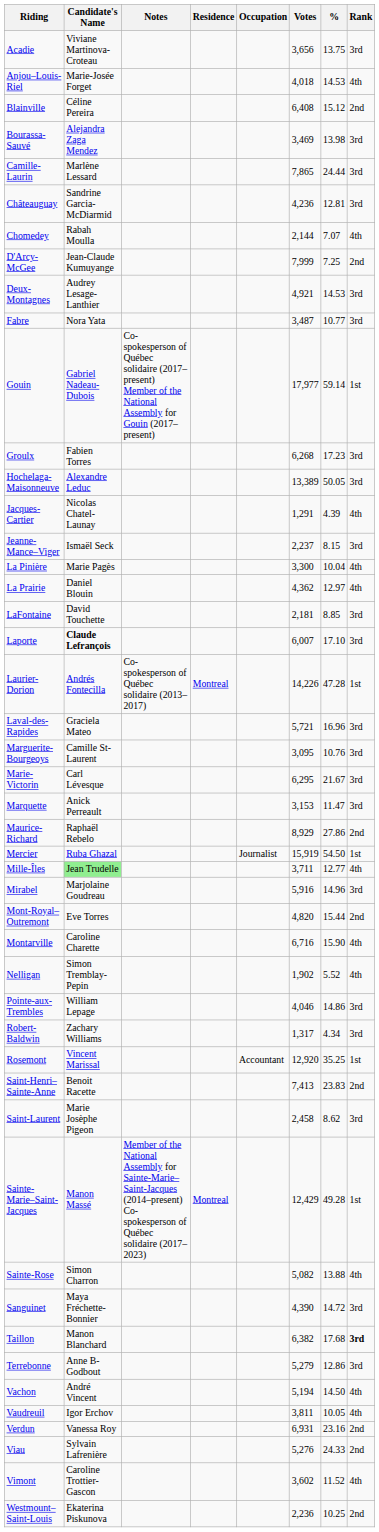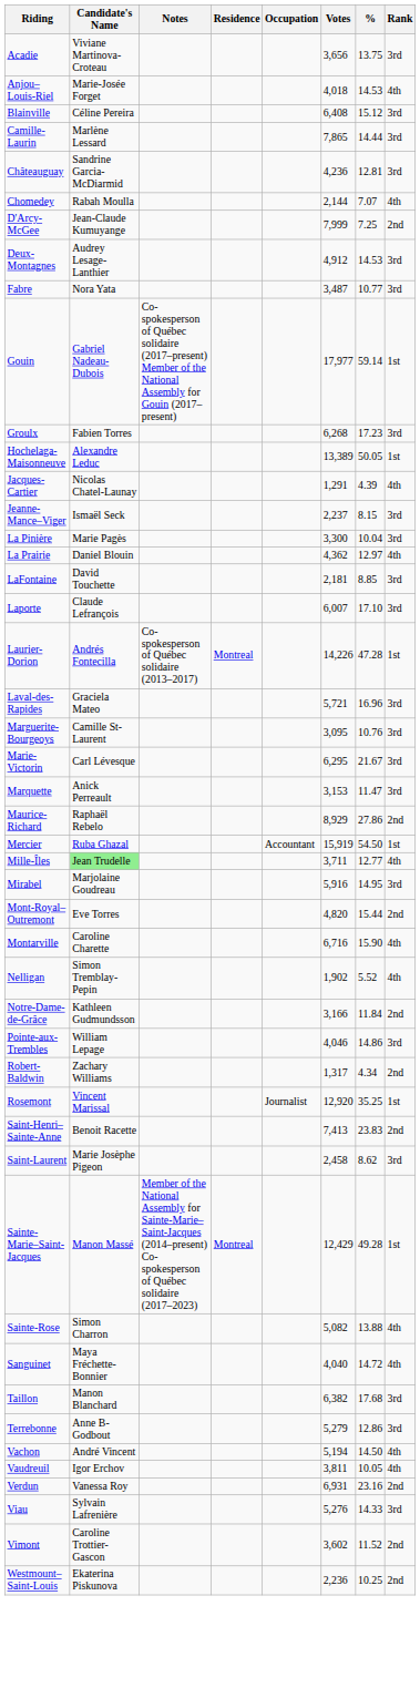 <table class="wikitable sortable">
 <tr>
 <th>Riding<br></th>
 <th>Candidate's Name</th>
 <th>Notes</th>
 <th>Residence</th>
 <th>Occupation</th>
 <th>Votes</th>
 <th>%</th>
 <th>Rank</th>
 </tr>
 <tr>
 <td><a href='#'>Acadie</a></td>
 <td>Viviane Martinova-Croteau</td>
 <td></td>
 <td></td>
 <td></td>
 <td>3,656</td>
 <td>13.75</td>
 <td>3rd</td>
 </tr>
 <tr>
 <td><a href='#'>Anjou–Louis-Riel</a></td>
 <td>Marie-Josée Forget</td>
 <td></td>
 <td></td>
 <td></td>
 <td>4,018</td>
 <td>14.53</td>
 <td>4th</td>
 </tr>
 <tr>
 <td><a href='#'>Blainville</a></td>
 <td>Céline Pereira</td>
 <td></td>
 <td></td>
 <td></td>
 <td>6,408</td>
 <td>15.12</td>
-<td>2nd</td>
-</tr>
-<tr>
-<td><a href='#'>Bourassa-Sauvé</a></td>
-<td><a href='#'>Alejandra Zaga Mendez</a></td>
-<td></td>
-<td></td>
-<td></td>
-<td>3,469</td>
-<td>13.98</td>
 <td>3rd</td>
 </tr>
 <tr>
 <td><a href='#'>Camille-Laurin</a></td>
 <td>Marlène Lessard</td>
 <td></td>
 <td></td>
 <td></td>
 <td>7,865</td>
-<td>24.44</td>
+<td>14.44</td>
 <td>3rd</td>
 </tr>
 <tr>
 <td><a href='#'>Châteauguay</a></td>
 <td>Sandrine Garcia-McDiarmid</td>
 <td></td>
 <td></td>
 <td></td>
 <td>4,236</td>
 <td>12.81</td>
 <td>3rd</td>
 </tr>
 <tr>
 <td><a href='#'>Chomedey</a></td>
 <td>Rabah Moulla</td>
 <td></td>
 <td></td>
 <td></td>
 <td>2,144</td>
 <td>7.07</td>
 <td>4th</td>
 </tr>
 <tr>
 <td><a href='#'>D'Arcy-McGee</a></td>
 <td>Jean-Claude Kumuyange</td>
 <td></td>
 <td></td>
 <td></td>
 <td>7,999</td>
 <td>7.25</td>
 <td>2nd</td>
 </tr>
 <tr>
 <td><a href='#'>Deux-Montagnes</a></td>
 <td>Audrey Lesage-Lanthier</td>
 <td></td>
 <td></td>
 <td></td>
-<td>4,921</td>
+<td>4,912</td>
 <td>14.53</td>
 <td>3rd</td>
 </tr>
 <tr>
 <td><a href='#'>Fabre</a></td>
 <td>Nora Yata</td>
 <td></td>
 <td></td>
 <td></td>
 <td>3,487</td>
 <td>10.77</td>
 <td>3rd</td>
 </tr>
 <tr>
 <td><a href='#'>Gouin</a></td>
 <td><a href='#'>Gabriel Nadeau-Dubois</a></td>
 <td>Co-spokesperson of Québec solidaire (2017–present) <br> <a href='#'>Member of the National Assembly</a> for <a href='#'>Gouin</a> (2017–present)</td>
 <td></td>
 <td></td>
 <td>17,977</td>
 <td>59.14</td>
 <td>1st</td>
 </tr>
 <tr>
 <td><a href='#'>Groulx</a></td>
 <td>Fabien Torres</td>
 <td></td>
 <td></td>
 <td></td>
 <td>6,268</td>
 <td>17.23</td>
 <td>3rd</td>
 </tr>
 <tr>
 <td><a href='#'>Hochelaga-Maisonneuve</a></td>
 <td><a href='#'>Alexandre Leduc</a></td>
 <td></td>
 <td></td>
 <td></td>
 <td>13,389</td>
 <td>50.05</td>
-<td>3rd</td>
+<td>1st</td>
 </tr>
 <tr>
 <td><a href='#'>Jacques-Cartier</a></td>
 <td>Nicolas Chatel-Launay</td>
 <td></td>
 <td></td>
 <td></td>
 <td>1,291</td>
 <td>4.39</td>
 <td>4th</td>
 </tr>
 <tr>
 <td><a href='#'>Jeanne-Mance–Viger</a></td>
 <td>Ismaël Seck</td>
 <td></td>
 <td></td>
 <td></td>
 <td>2,237</td>
 <td>8.15</td>
 <td>3rd</td>
 </tr>
 <tr>
 <td><a href='#'>La Pinière</a></td>
 <td>Marie Pagès</td>
 <td></td>
 <td></td>
 <td></td>
 <td>3,300</td>
 <td>10.04</td>
-<td>4th</td>
+<td>3rd</td>
 </tr>
 <tr>
 <td><a href='#'>La Prairie</a></td>
 <td>Daniel Blouin</td>
 <td></td>
 <td></td>
 <td></td>
 <td>4,362</td>
 <td>12.97</td>
 <td>4th</td>
 </tr>
 <tr>
 <td><a href='#'>LaFontaine</a></td>
 <td>David Touchette</td>
 <td></td>
 <td></td>
 <td></td>
 <td>2,181</td>
 <td>8.85</td>
 <td>3rd</td>
 </tr>
 <tr>
 <td><a href='#'>Laporte</a></td>
-<td><strong>Claude Lefrançois</strong></td>
+<td>Claude Lefrançois</td>
 <td></td>
 <td></td>
 <td></td>
 <td>6,007</td>
 <td>17.10</td>
 <td>3rd</td>
 </tr>
 <tr>
 <td><a href='#'>Laurier-Dorion</a></td>
 <td><a href='#'>Andrés Fontecilla</a></td>
 <td>Co-spokesperson of Québec solidaire (2013–2017)</td>
 <td><a href='#'>Montreal</a></td>
 <td></td>
 <td>14,226</td>
 <td>47.28</td>
 <td>1st</td>
 </tr>
 <tr>
 <td><a href='#'>Laval-des-Rapides</a></td>
 <td>Graciela Mateo</td>
 <td></td>
 <td></td>
 <td></td>
 <td>5,721</td>
 <td>16.96</td>
 <td>3rd</td>
 </tr>
 <tr>
 <td><a href='#'>Marguerite-Bourgeoys</a></td>
 <td>Camille St-Laurent</td>
 <td></td>
 <td></td>
 <td></td>
 <td>3,095</td>
 <td>10.76</td>
 <td>3rd</td>
 </tr>
 <tr>
 <td><a href='#'>Marie-Victorin</a></td>
 <td>Carl Lévesque</td>
 <td></td>
 <td></td>
 <td></td>
 <td>6,295</td>
 <td>21.67</td>
 <td>3rd</td>
 </tr>
 <tr>
 <td><a href='#'>Marquette</a></td>
 <td>Anick Perreault</td>
 <td></td>
 <td></td>
 <td></td>
 <td>3,153</td>
 <td>11.47</td>
 <td>3rd</td>
 </tr>
 <tr>
 <td><a href='#'>Maurice-Richard</a></td>
 <td>Raphaël Rebelo</td>
 <td></td>
 <td></td>
 <td></td>
 <td>8,929</td>
 <td>27.86</td>
 <td>2nd</td>
 </tr>
 <tr>
 <td><a href='#'>Mercier</a></td>
 <td><a href='#'>Ruba Ghazal</a></td>
 <td></td>
 <td></td>
-<td>Journalist</td>
+<td>Accountant</td>
 <td>15,919</td>
 <td>54.50</td>
 <td>1st</td>
 </tr>
 <tr>
 <td><a href='#'>Mille-Îles</a></td>
 <td style="background: lightgreen;">Jean Trudelle</td>
 <td></td>
 <td></td>
 <td></td>
 <td>3,711</td>
 <td>12.77</td>
 <td>4th</td>
 </tr>
 <tr>
 <td><a href='#'>Mirabel</a></td>
 <td>Marjolaine Goudreau</td>
 <td></td>
 <td></td>
 <td></td>
 <td>5,916</td>
-<td>14.96</td>
+<td>14.95</td>
 <td>3rd</td>
 </tr>
 <tr>
 <td><a href='#'>Mont-Royal–Outremont</a></td>
 <td>Eve Torres</td>
 <td></td>
 <td></td>
 <td></td>
 <td>4,820</td>
 <td>15.44</td>
 <td>2nd</td>
 </tr>
 <tr>
 <td><a href='#'>Montarville</a></td>
 <td>Caroline Charette</td>
 <td></td>
 <td></td>
 <td></td>
 <td>6,716</td>
 <td>15.90</td>
 <td>4th</td>
 </tr>
 <tr>
 <td><a href='#'>Nelligan</a></td>
 <td>Simon Tremblay-Pepin</td>
 <td></td>
 <td></td>
 <td></td>
 <td>1,902</td>
 <td>5.52</td>
 <td>4th</td>
 </tr>
 <tr>
+<td><a href='#'>Notre-Dame-de-Grâce</a></td>
+<td>Kathleen Gudmundsson</td>
+<td></td>
+<td></td>
+<td></td>
+<td>3,166</td>
+<td>11.84</td>
+<td>2nd</td>
+</tr>
+<tr>
 <td><a href='#'>Pointe-aux-Trembles</a></td>
 <td>William Lepage</td>
 <td></td>
 <td></td>
 <td></td>
 <td>4,046</td>
 <td>14.86</td>
 <td>3rd</td>
 </tr>
 <tr>
 <td><a href='#'>Robert-Baldwin</a></td>
 <td>Zachary Williams</td>
 <td></td>
 <td></td>
 <td></td>
 <td>1,317</td>
 <td>4.34</td>
-<td>3rd</td>
+<td>2nd</td>
 </tr>
 <tr>
 <td><a href='#'>Rosemont</a></td>
 <td><a href='#'>Vincent Marissal</a></td>
 <td></td>
 <td></td>
-<td>Accountant</td>
+<td>Journalist</td>
 <td>12,920</td>
 <td>35.25</td>
 <td>1st</td>
 </tr>
 <tr>
 <td><a href='#'>Saint-Henri–Sainte-Anne</a></td>
 <td>Benoit Racette</td>
 <td></td>
 <td></td>
 <td></td>
 <td>7,413</td>
 <td>23.83</td>
 <td>2nd</td>
 </tr>
 <tr>
 <td><a href='#'>Saint-Laurent</a></td>
 <td>Marie Josèphe Pigeon</td>
 <td></td>
 <td></td>
 <td></td>
 <td>2,458</td>
 <td>8.62</td>
 <td>3rd</td>
 </tr>
 <tr>
 <td><a href='#'>Sainte-Marie–Saint-Jacques</a></td>
 <td><a href='#'>Manon Massé</a></td>
 <td><a href='#'>Member of the National Assembly</a> for <a href='#'>Sainte-Marie–Saint-Jacques</a> (2014–present) <br> Co-spokesperson of Québec solidaire (2017–2023)</td>
 <td><a href='#'>Montreal</a></td>
 <td></td>
 <td>12,429</td>
 <td>49.28</td>
 <td>1st</td>
 </tr>
 <tr>
 <td><a href='#'>Sainte-Rose</a></td>
 <td>Simon Charron</td>
 <td></td>
 <td></td>
 <td></td>
 <td>5,082</td>
 <td>13.88</td>
 <td>4th</td>
 </tr>
 <tr>
 <td><a href='#'>Sanguinet</a></td>
 <td>Maya Fréchette-Bonnier</td>
 <td></td>
 <td></td>
 <td></td>
-<td>4,390</td>
+<td>4,040</td>
 <td>14.72</td>
-<td>3rd</td>
+<td>4th</td>
 </tr>
 <tr>
 <td><a href='#'>Taillon</a></td>
 <td>Manon Blanchard</td>
 <td></td>
 <td></td>
 <td></td>
 <td>6,382</td>
 <td>17.68</td>
-<td><strong>3rd</strong></td>
+<td>3rd</td>
 </tr>
 <tr>
 <td><a href='#'>Terrebonne</a></td>
 <td>Anne B-Godbout</td>
 <td></td>
 <td></td>
 <td></td>
 <td>5,279</td>
 <td>12.86</td>
 <td>3rd</td>
 </tr>
 <tr>
 <td><a href='#'>Vachon</a></td>
 <td>André Vincent</td>
 <td></td>
 <td></td>
 <td></td>
 <td>5,194</td>
 <td>14.50</td>
 <td>4th</td>
 </tr>
 <tr>
 <td><a href='#'>Vaudreuil</a></td>
 <td>Igor Erchov</td>
 <td></td>
 <td></td>
 <td></td>
 <td>3,811</td>
 <td>10.05</td>
 <td>4th</td>
 </tr>
 <tr>
 <td><a href='#'>Verdun</a></td>
 <td>Vanessa Roy</td>
 <td></td>
 <td></td>
 <td></td>
 <td>6,931</td>
 <td>23.16</td>
 <td>2nd</td>
 </tr>
 <tr>
 <td><a href='#'>Viau</a></td>
 <td>Sylvain Lafrenière</td>
 <td></td>
 <td></td>
 <td></td>
 <td>5,276</td>
-<td>24.33</td>
-<td>2nd</td>
+<td>14.33</td>
+<td>3rd</td>
 </tr>
 <tr>
 <td><a href='#'>Vimont</a></td>
 <td>Caroline Trottier-Gascon</td>
 <td></td>
 <td></td>
 <td></td>
 <td>3,602</td>
 <td>11.52</td>
-<td>4th</td>
+<td>2nd</td>
 </tr>
 <tr>
 <td><a href='#'>Westmount–Saint-Louis</a></td>
 <td>Ekaterina Piskunova</td>
 <td></td>
 <td></td>
 <td></td>
 <td>2,236</td>
 <td>10.25</td>
 <td>2nd</td>
 </tr>
 </table>
